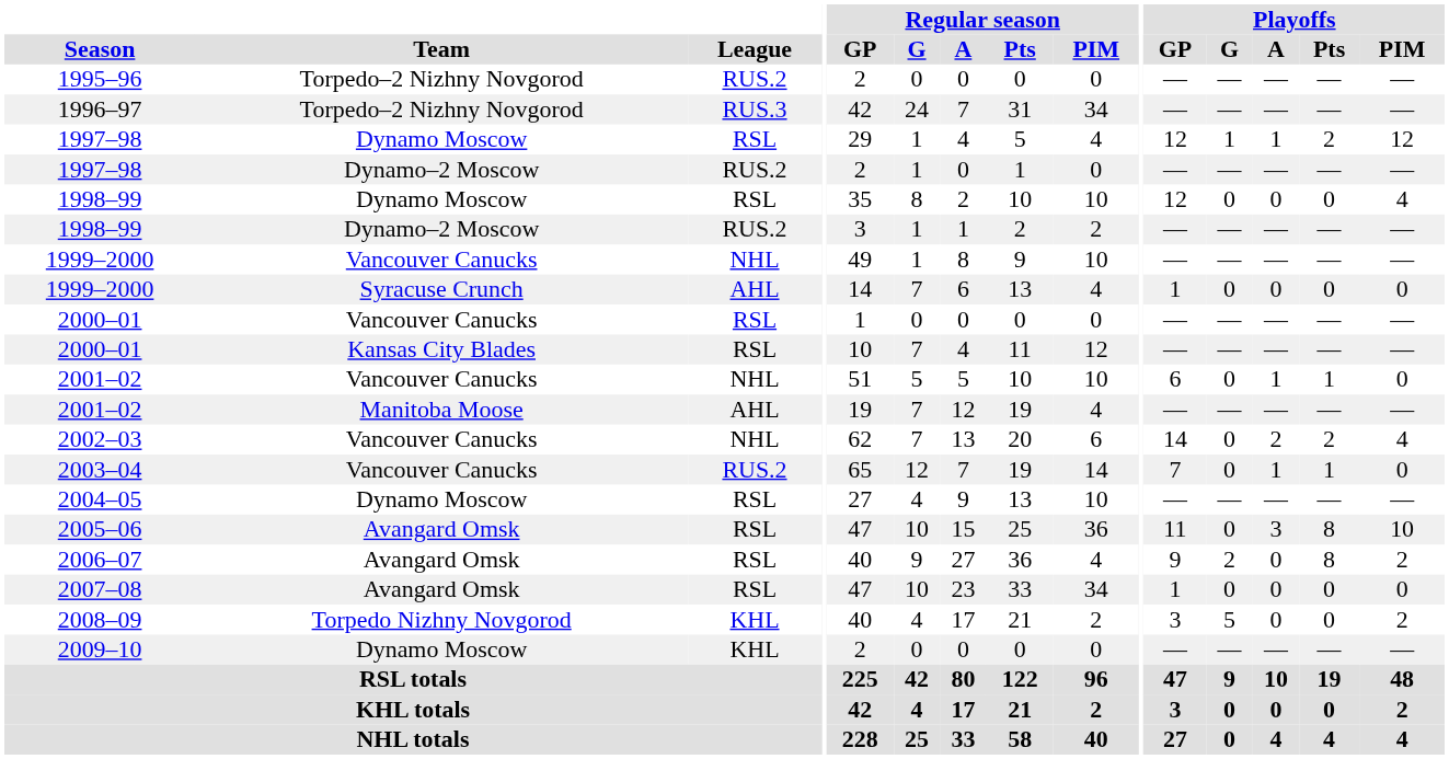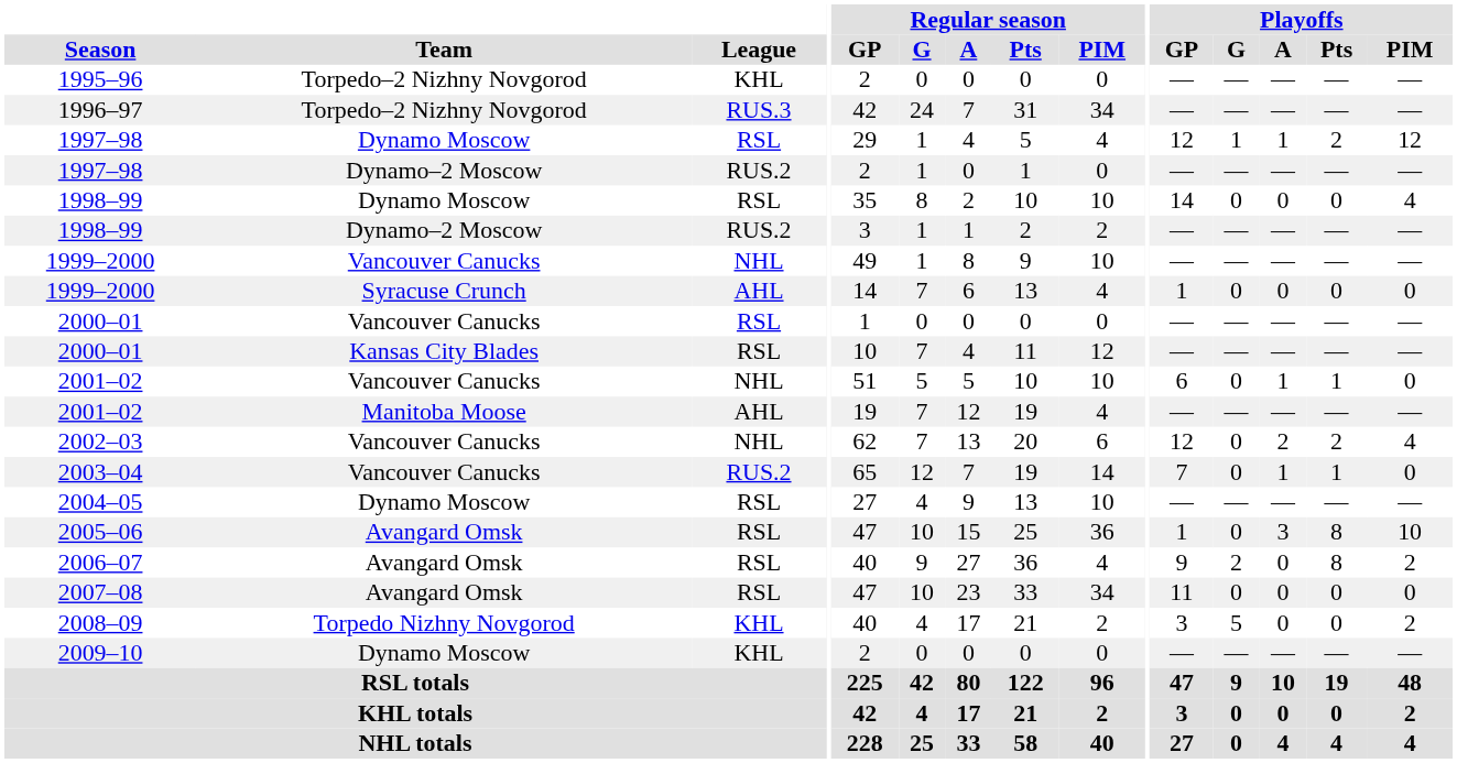 <table border="0" cellpadding="1" cellspacing="0" style="text-align:center; width:60em">
 <tr bgcolor="#e0e0e0">
 <th colspan="3" bgcolor="#ffffff"></th>
 <th rowspan="99" bgcolor="#ffffff"></th>
 <th colspan="5"><a href='#'>Regular season</a></th>
 <th rowspan="99" bgcolor="#ffffff"></th>
 <th colspan="5"><a href='#'>Playoffs</a></th>
 </tr>
 <tr bgcolor="#e0e0e0">
 <th><a href='#'>Season</a></th>
 <th>Team</th>
 <th>League</th>
 <th>GP</th>
 <th><a href='#'>G</a></th>
 <th><a href='#'>A</a></th>
 <th><a href='#'>Pts</a></th>
 <th><a href='#'>PIM</a></th>
 <th>GP</th>
 <th>G</th>
 <th>A</th>
 <th>Pts</th>
 <th>PIM</th>
 </tr>
 <tr>
 <td><a href='#'>1995–96</a></td>
 <td>Torpedo–2 Nizhny Novgorod</td>
-<td><a href='#'>RUS.2</a></td>
+<td>KHL</td>
 <td>2</td>
 <td>0</td>
 <td>0</td>
 <td>0</td>
 <td>0</td>
 <td>—</td>
 <td>—</td>
 <td>—</td>
 <td>—</td>
 <td>—</td>
 </tr>
 <tr bgcolor="#f0f0f0">
 <td>1996–97</td>
 <td>Torpedo–2 Nizhny Novgorod</td>
 <td><a href='#'>RUS.3</a></td>
 <td>42</td>
 <td>24</td>
 <td>7</td>
 <td>31</td>
 <td>34</td>
 <td>—</td>
 <td>—</td>
 <td>—</td>
 <td>—</td>
 <td>—</td>
 </tr>
 <tr>
 <td><a href='#'>1997–98</a></td>
 <td><a href='#'>Dynamo Moscow</a></td>
 <td><a href='#'>RSL</a></td>
 <td>29</td>
 <td>1</td>
 <td>4</td>
 <td>5</td>
 <td>4</td>
 <td>12</td>
 <td>1</td>
 <td>1</td>
 <td>2</td>
 <td>12</td>
 </tr>
 <tr bgcolor="#f0f0f0">
 <td><a href='#'>1997–98</a></td>
 <td>Dynamo–2 Moscow</td>
 <td>RUS.2</td>
 <td>2</td>
 <td>1</td>
 <td>0</td>
 <td>1</td>
 <td>0</td>
 <td>—</td>
 <td>—</td>
 <td>—</td>
 <td>—</td>
 <td>—</td>
 </tr>
 <tr>
 <td><a href='#'>1998–99</a></td>
 <td>Dynamo Moscow</td>
 <td>RSL</td>
 <td>35</td>
 <td>8</td>
 <td>2</td>
 <td>10</td>
 <td>10</td>
-<td>12</td>
+<td>14</td>
 <td>0</td>
 <td>0</td>
 <td>0</td>
 <td>4</td>
 </tr>
 <tr bgcolor="#f0f0f0">
 <td><a href='#'>1998–99</a></td>
 <td>Dynamo–2 Moscow</td>
 <td>RUS.2</td>
 <td>3</td>
 <td>1</td>
 <td>1</td>
 <td>2</td>
 <td>2</td>
 <td>—</td>
 <td>—</td>
 <td>—</td>
 <td>—</td>
 <td>—</td>
 </tr>
 <tr>
 <td><a href='#'>1999–2000</a></td>
 <td><a href='#'>Vancouver Canucks</a></td>
 <td><a href='#'>NHL</a></td>
 <td>49</td>
 <td>1</td>
 <td>8</td>
 <td>9</td>
 <td>10</td>
 <td>—</td>
 <td>—</td>
 <td>—</td>
 <td>—</td>
 <td>—</td>
 </tr>
 <tr bgcolor="#f0f0f0">
 <td><a href='#'>1999–2000</a></td>
 <td><a href='#'>Syracuse Crunch</a></td>
 <td><a href='#'>AHL</a></td>
 <td>14</td>
 <td>7</td>
 <td>6</td>
 <td>13</td>
 <td>4</td>
 <td>1</td>
 <td>0</td>
 <td>0</td>
 <td>0</td>
 <td>0</td>
 </tr>
 <tr>
 <td><a href='#'>2000–01</a></td>
 <td>Vancouver Canucks</td>
 <td><a href='#'>RSL</a></td>
 <td>1</td>
 <td>0</td>
 <td>0</td>
 <td>0</td>
 <td>0</td>
 <td>—</td>
 <td>—</td>
 <td>—</td>
 <td>—</td>
 <td>—</td>
 </tr>
 <tr bgcolor="#f0f0f0">
 <td><a href='#'>2000–01</a></td>
 <td><a href='#'>Kansas City Blades</a></td>
 <td>RSL</td>
 <td>10</td>
 <td>7</td>
 <td>4</td>
 <td>11</td>
 <td>12</td>
 <td>—</td>
 <td>—</td>
 <td>—</td>
 <td>—</td>
 <td>—</td>
 </tr>
 <tr>
 <td><a href='#'>2001–02</a></td>
 <td>Vancouver Canucks</td>
 <td>NHL</td>
 <td>51</td>
 <td>5</td>
 <td>5</td>
 <td>10</td>
 <td>10</td>
 <td>6</td>
 <td>0</td>
 <td>1</td>
 <td>1</td>
 <td>0</td>
 </tr>
 <tr bgcolor="#f0f0f0">
 <td><a href='#'>2001–02</a></td>
 <td><a href='#'>Manitoba Moose</a></td>
 <td>AHL</td>
 <td>19</td>
 <td>7</td>
 <td>12</td>
 <td>19</td>
 <td>4</td>
 <td>—</td>
 <td>—</td>
 <td>—</td>
 <td>—</td>
 <td>—</td>
 </tr>
 <tr>
 <td><a href='#'>2002–03</a></td>
 <td>Vancouver Canucks</td>
 <td>NHL</td>
 <td>62</td>
 <td>7</td>
 <td>13</td>
 <td>20</td>
 <td>6</td>
-<td>14</td>
+<td>12</td>
 <td>0</td>
 <td>2</td>
 <td>2</td>
 <td>4</td>
 </tr>
 <tr bgcolor="#f0f0f0">
 <td><a href='#'>2003–04</a></td>
 <td>Vancouver Canucks</td>
 <td><a href='#'>RUS.2</a></td>
 <td>65</td>
 <td>12</td>
 <td>7</td>
 <td>19</td>
 <td>14</td>
 <td>7</td>
 <td>0</td>
 <td>1</td>
 <td>1</td>
 <td>0</td>
 </tr>
 <tr>
 <td><a href='#'>2004–05</a></td>
 <td>Dynamo Moscow</td>
 <td>RSL</td>
 <td>27</td>
 <td>4</td>
 <td>9</td>
 <td>13</td>
 <td>10</td>
 <td>—</td>
 <td>—</td>
 <td>—</td>
 <td>—</td>
 <td>—</td>
 </tr>
 <tr bgcolor="#f0f0f0">
 <td><a href='#'>2005–06</a></td>
 <td><a href='#'>Avangard Omsk</a></td>
 <td>RSL</td>
 <td>47</td>
 <td>10</td>
 <td>15</td>
 <td>25</td>
 <td>36</td>
-<td>11</td>
+<td>1</td>
 <td>0</td>
 <td>3</td>
 <td>8</td>
 <td>10</td>
 </tr>
 <tr>
 <td><a href='#'>2006–07</a></td>
 <td>Avangard Omsk</td>
 <td>RSL</td>
 <td>40</td>
 <td>9</td>
 <td>27</td>
 <td>36</td>
 <td>4</td>
 <td>9</td>
 <td>2</td>
 <td>0</td>
 <td>8</td>
 <td>2</td>
 </tr>
 <tr bgcolor="#f0f0f0">
 <td><a href='#'>2007–08</a></td>
 <td>Avangard Omsk</td>
 <td>RSL</td>
 <td>47</td>
 <td>10</td>
 <td>23</td>
 <td>33</td>
 <td>34</td>
-<td>1</td>
+<td>11</td>
 <td>0</td>
 <td>0</td>
 <td>0</td>
 <td>0</td>
 </tr>
 <tr>
 <td><a href='#'>2008–09</a></td>
 <td><a href='#'>Torpedo Nizhny Novgorod</a></td>
 <td><a href='#'>KHL</a></td>
 <td>40</td>
 <td>4</td>
 <td>17</td>
 <td>21</td>
 <td>2</td>
 <td>3</td>
 <td>5</td>
 <td>0</td>
 <td>0</td>
 <td>2</td>
 </tr>
 <tr bgcolor="#f0f0f0">
 <td><a href='#'>2009–10</a></td>
 <td>Dynamo Moscow</td>
 <td>KHL</td>
 <td>2</td>
 <td>0</td>
 <td>0</td>
 <td>0</td>
 <td>0</td>
 <td>—</td>
 <td>—</td>
 <td>—</td>
 <td>—</td>
 <td>—</td>
 </tr>
 <tr bgcolor="#e0e0e0">
 <th colspan="3">RSL totals</th>
 <th>225</th>
 <th>42</th>
 <th>80</th>
 <th>122</th>
 <th>96</th>
 <th>47</th>
 <th>9</th>
 <th>10</th>
 <th>19</th>
 <th>48</th>
 </tr>
 <tr bgcolor="#e0e0e0">
 <th colspan="3">KHL totals</th>
 <th>42</th>
 <th>4</th>
 <th>17</th>
 <th>21</th>
 <th>2</th>
 <th>3</th>
 <th>0</th>
 <th>0</th>
 <th>0</th>
 <th>2</th>
 </tr>
 <tr bgcolor="#e0e0e0">
 <th colspan="3">NHL totals</th>
 <th>228</th>
 <th>25</th>
 <th>33</th>
 <th>58</th>
 <th>40</th>
 <th>27</th>
 <th>0</th>
 <th>4</th>
 <th>4</th>
 <th>4</th>
 </tr>
 </table>
